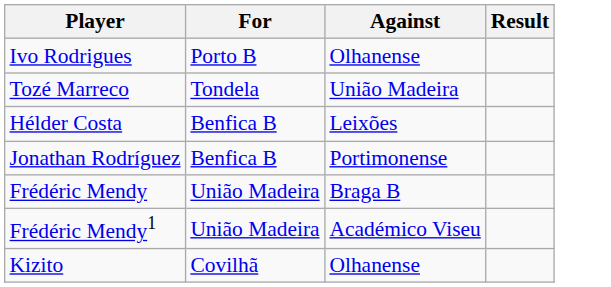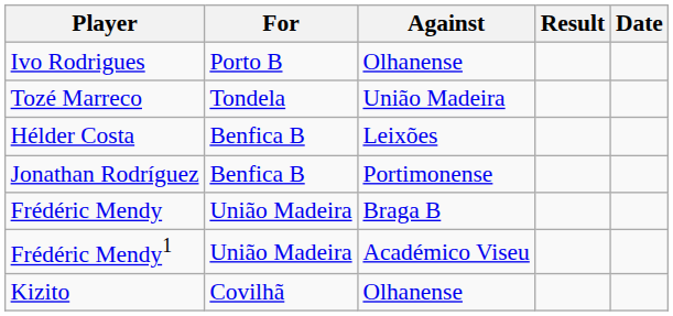 <table class="wikitable sortable">
 <tr>
 <th>Player</th>
 <th>For</th>
 <th>Against</th>
 <th style="text-align:center;">Result</th>
+<th>Date</th>
 </tr>
 <tr>
 <td> <a href='#'>Ivo Rodrigues</a></td>
 <td><a href='#'>Porto B</a></td>
 <td><a href='#'>Olhanense</a></td>
 <td style="text-align:center;"></td>
+<td></td>
 </tr>
 <tr>
 <td> <a href='#'>Tozé Marreco</a></td>
 <td><a href='#'>Tondela</a></td>
 <td><a href='#'>União Madeira</a></td>
 <td style="text-align:center;"></td>
+<td></td>
 </tr>
 <tr>
 <td> <a href='#'>Hélder Costa</a></td>
 <td><a href='#'>Benfica B</a></td>
 <td><a href='#'>Leixões</a></td>
 <td style="text-align:center;"></td>
+<td></td>
 </tr>
 <tr>
 <td> <a href='#'>Jonathan Rodríguez</a></td>
 <td><a href='#'>Benfica B</a></td>
 <td><a href='#'>Portimonense</a></td>
 <td style="text-align:center;"></td>
+<td></td>
 </tr>
 <tr>
 <td> <a href='#'>Frédéric Mendy</a></td>
 <td><a href='#'>União Madeira</a></td>
 <td><a href='#'>Braga B</a></td>
 <td style="text-align:center;"></td>
+<td></td>
 </tr>
 <tr>
 <td> <a href='#'>Frédéric Mendy</a><sup>1</sup></td>
 <td><a href='#'>União Madeira</a></td>
 <td><a href='#'>Académico Viseu</a></td>
 <td style="text-align:center;"></td>
+<td></td>
 </tr>
 <tr>
 <td> <a href='#'>Kizito</a></td>
 <td><a href='#'>Covilhã</a></td>
 <td><a href='#'>Olhanense</a></td>
 <td style="text-align:center;"></td>
+<td></td>
 </tr>
 </table>
